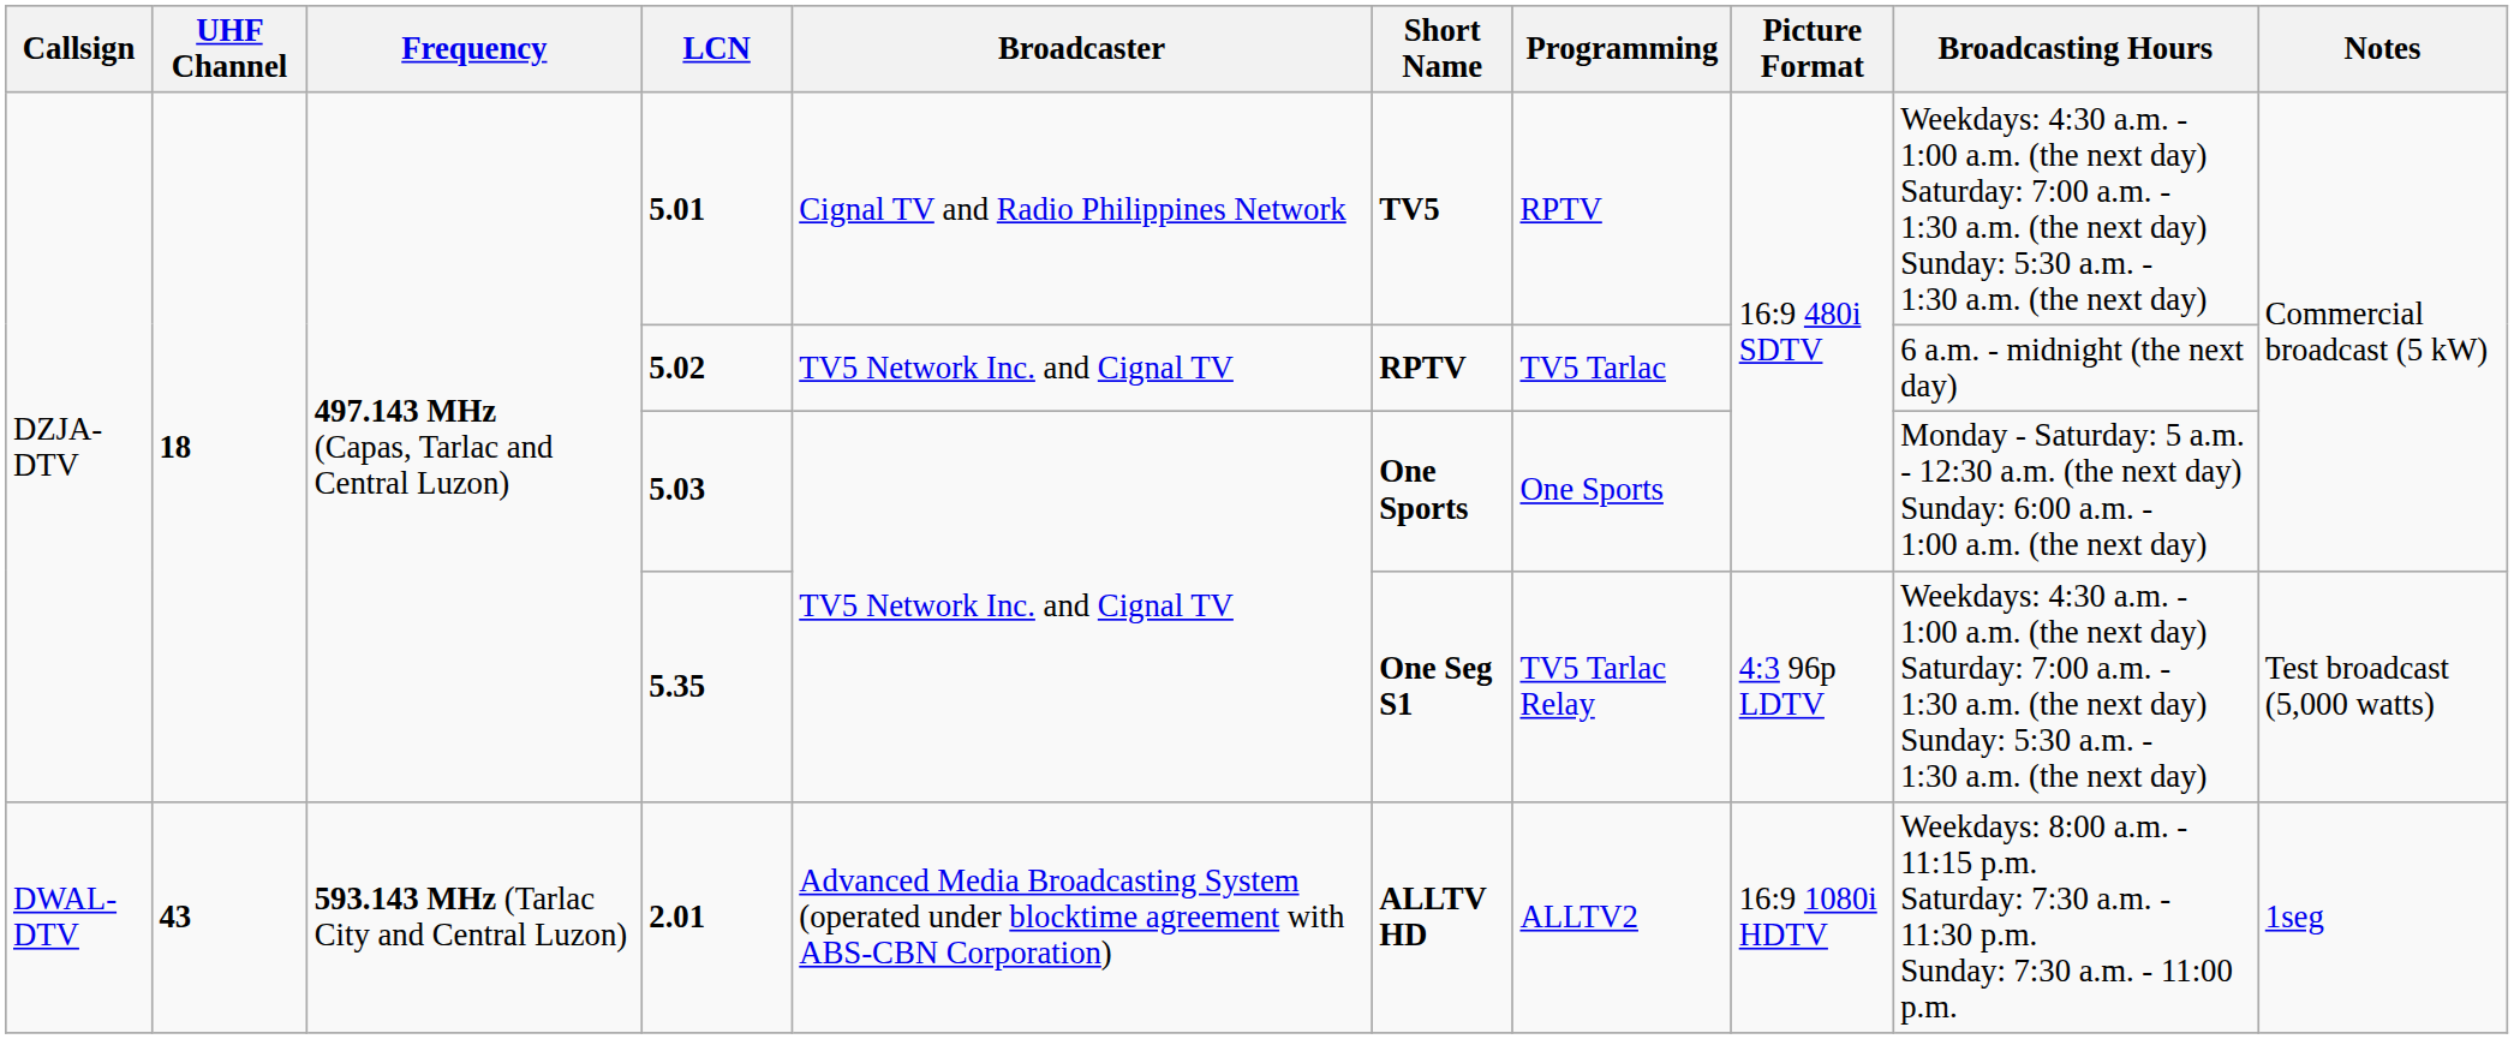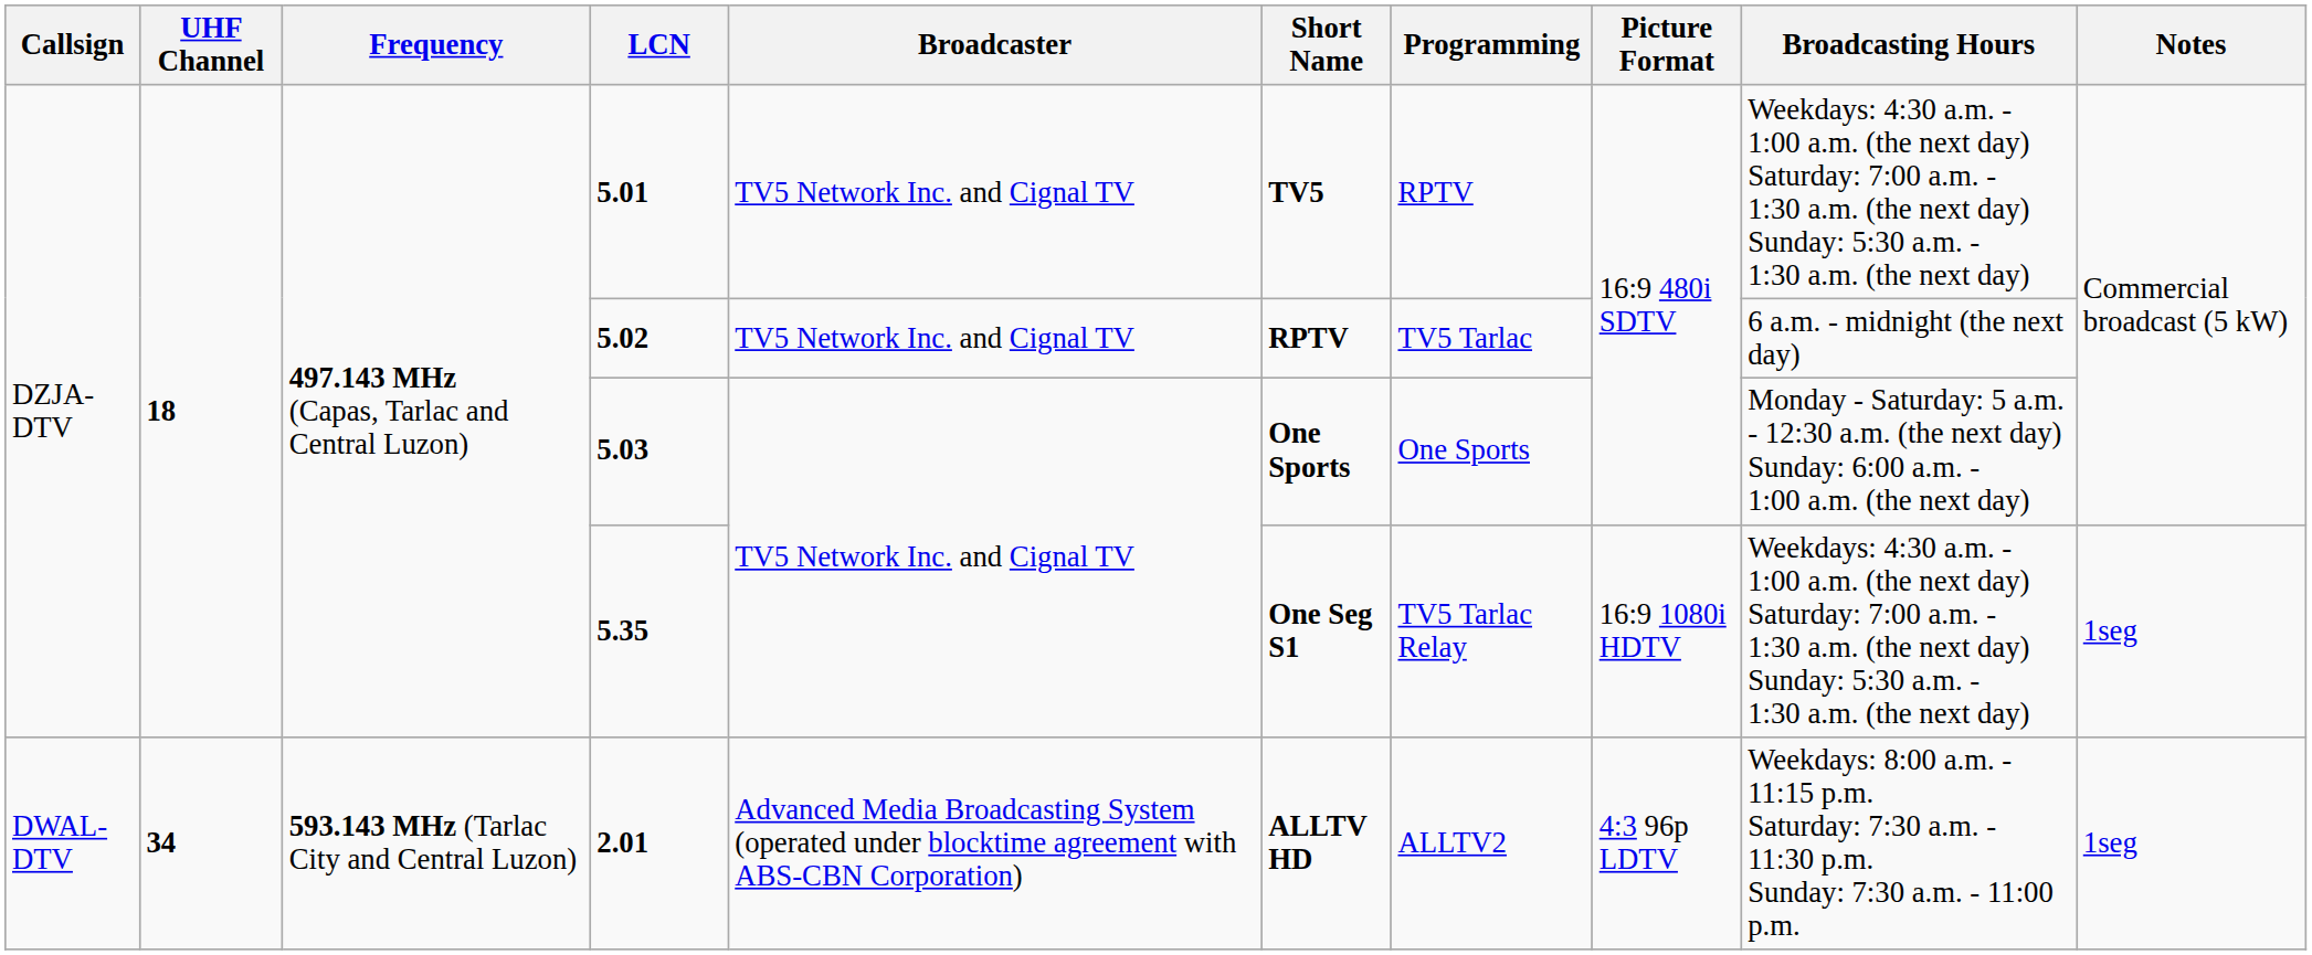 <table class="wikitable sortable">
 <tr>
 <th>Callsign</th>
 <th class="unsortable"><a href='#'>UHF</a> Channel</th>
 <th class="unsortable"><a href='#'>Frequency</a></th>
 <th width="6%"><a href='#'>LCN</a></th>
 <th>Broadcaster</th>
 <th>Short Name</th>
 <th class="unsortable">Programming</th>
 <th class="unsortable">Picture Format</th>
 <th>Broadcasting Hours</th>
 <th>Notes</th>
 </tr>
 <tr>
 <td rowspan="4">DZJA-DTV</td>
 <td rowspan="4"><strong>18</strong></td>
 <td rowspan="4"><strong>497.143 MHz</strong><br>(Capas, Tarlac and Central Luzon)</td>
 <td><strong>5.01</strong></td>
-<td><a href='#'>Cignal TV</a> and <a href='#'>Radio Philippines Network</a></td>
+<td rowspan="1"><a href='#'>TV5 Network Inc.</a> and <a href='#'>Cignal TV</a></td>
 <td><strong>TV5</strong></td>
 <td><a href='#'>RPTV</a></td>
 <td rowspan="3">16:9 <a href='#'>480i</a> <a href='#'>SDTV</a></td>
 <td>Weekdays:  4:30 a.m. - 1:00 a.m. (the next day) <br> Saturday: 7:00 a.m. - 1:30 a.m. (the next day) <br> Sunday: 5:30 a.m. - 1:30 a.m. (the next day)</td>
 <td rowspan="3">Commercial broadcast (5 kW)</td>
 </tr>
 <tr>
 <td><strong>5.02</strong></td>
 <td rowspan="1"><a href='#'>TV5 Network Inc.</a> and <a href='#'>Cignal TV</a></td>
 <td><strong>RPTV</strong></td>
 <td><a href='#'>TV5 Tarlac</a></td>
 <td>6 a.m. - midnight (the next day)</td>
 </tr>
 <tr>
 <td><strong>5.03</strong></td>
 <td rowspan="2"><a href='#'>TV5 Network Inc.</a> and <a href='#'>Cignal TV</a></td>
 <td><strong>One Sports</strong></td>
 <td><a href='#'>One Sports</a></td>
 <td>Monday - Saturday: 5 a.m. - 12:30 a.m. (the next day) <br> Sunday: 6:00 a.m. - 1:00 a.m. (the next day)</td>
 </tr>
 <tr>
 <td><strong>5.35</strong></td>
 <td><strong>One Seg S1</strong></td>
 <td><a href='#'>TV5 Tarlac Relay</a></td>
-<td><a href='#'>4:3</a> 96p <a href='#'>LDTV</a></td>
+<td>16:9 <a href='#'>1080i</a> <a href='#'>HDTV</a></td>
 <td>Weekdays:  4:30 a.m. - 1:00 a.m. (the next day) <br> Saturday: 7:00 a.m. - 1:30 a.m. (the next day) <br> Sunday: 5:30 a.m. - 1:30 a.m. (the next day)</td>
-<td rowspan="1">Test broadcast (5,000 watts)</td>
+<td><a href='#'>1seg</a></td>
 </tr>
 <tr>
 <td rowspan="1"><a href='#'>DWAL-DTV</a></td>
-<td rowspan="1"><strong>43</strong></td>
+<td rowspan="1"><strong>34</strong></td>
 <td rowspan="1"><strong>593.143 MHz</strong> (Tarlac City and Central Luzon)</td>
 <td><strong>2.01</strong></td>
 <td rowspan="1"><a href='#'>Advanced Media Broadcasting System</a> (operated under <a href='#'>blocktime agreement</a> with <a href='#'>ABS-CBN Corporation</a>)</td>
 <td><strong>ALLTV HD</strong></td>
 <td rowspan="1"><a href='#'>ALLTV2</a></td>
-<td>16:9 <a href='#'>1080i</a> <a href='#'>HDTV</a></td>
+<td><a href='#'>4:3</a> 96p <a href='#'>LDTV</a></td>
 <td rowspan="1">Weekdays: 8:00 a.m. - 11:15 p.m.<br>Saturday: 7:30 a.m. - 11:30 p.m.<br>Sunday: 7:30 a.m. - 11:00 p.m.</td>
 <td><a href='#'>1seg</a></td>
 </tr>
 </table>
